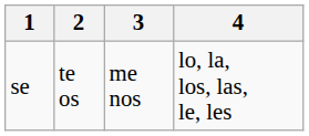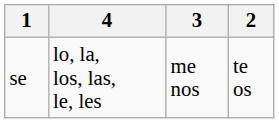 <table class="wikitable" style="width:13em">
 <tr>
 <th align="center">1</th>
+<th>4</th>
+<th>3</th>
 <th>2</th>
-<th>3</th>
-<th>4</th>
 </tr>
 <tr>
 <td>se</td>
+<td>lo, la,<br>los, las,<br>le, les</td>
+<td>me<br>nos</td>
 <td>te<br>os</td>
-<td>me<br>nos</td>
-<td>lo, la,<br>los, las,<br>le, les</td>
 </tr>
 </table>
